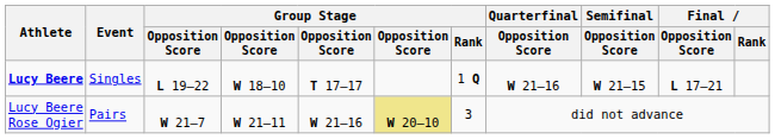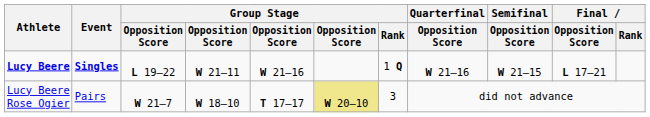 <table class="wikitable" style="font-size:88%">
 <tr>
 <th rowspan=2>Athlete</th>
 <th rowspan=2>Event</th>
 <th colspan=5>Group Stage</th>
 <th>Quarterfinal</th>
 <th>Semifinal</th>
 <th colspan=2>Final / </th>
 </tr>
 <tr style="font-size:95%">
 <th>Opposition<br>Score</th>
 <th>Opposition<br>Score</th>
 <th>Opposition<br>Score</th>
 <th>Opposition<br>Score</th>
 <th>Rank</th>
 <th>Opposition<br>Score</th>
 <th>Opposition<br>Score</th>
 <th>Opposition<br>Score</th>
 <th>Rank</th>
 </tr>
 <tr align=center>
 <td align=left><strong><a href='#'>Lucy Beere</a></strong></td>
-<td align=left><a href='#'>Singles</a></td>
+<td align=left><strong><a href='#'>Singles</a></strong></td>
 <td><br><strong>L</strong> 19―22</td>
-<td><br><strong>W</strong> 18―10</td>
-<td><br><strong>T</strong> 17―17</td>
+<td><br><strong>W</strong> 21–11</td>
+<td><br><strong>W</strong> 21–16</td>
 <td></td>
 <td>1 <strong>Q</strong></td>
 <td><br><strong>W</strong> 21–16</td>
 <td><br><strong>W</strong> 21–15</td>
 <td><br><strong>L</strong> 17–21</td>
 <td></td>
 </tr>
 <tr align=center>
 <td align=left><a href='#'>Lucy Beere</a><br><a href='#'>Rose Ogier</a></td>
 <td align=left><a href='#'>Pairs</a></td>
 <td><br><strong>W</strong> 21–7</td>
-<td><br><strong>W</strong> 21–11</td>
-<td><br><strong>W</strong> 21–16</td>
+<td><br><strong>W</strong> 18―10</td>
+<td><br><strong>T</strong> 17―17</td>
 <td style="background: khaki;"><br><strong>W</strong> 20―10</td>
 <td>3</td>
 <td colspan=4>did not advance</td>
 </tr>
 </table>
